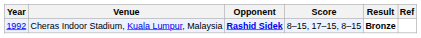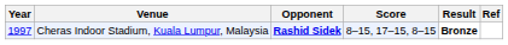 <table class="sortable wikitable" style="font-size: 90%;">
 <tr>
 <th>Year</th>
 <th>Venue</th>
 <th>Opponent</th>
 <th>Score</th>
 <th>Result</th>
 <th>Ref</th>
 </tr>
 <tr style="background:#ECF2FF">
-<td align="center"><a href='#'>1992</a></td>
+<td align="center"><a href='#'>1997</a></td>
 <td align="left">Cheras Indoor Stadium, <a href='#'>Kuala Lumpur</a>, Malaysia</td>
 <td align="left"><strong> <a href='#'>Rashid Sidek</a></strong></td>
 <td align="left">8–15, 17–15, 8–15</td>
 <td style="text-align:left; background:white"> <strong>Bronze</strong></td>
 <td style="text-align:center; background:white"></td>
 </tr>
 </table>
